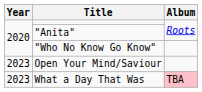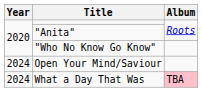 <table class="wikitable">
 <tr>
 <th>Year</th>
 <th>Title</th>
 <th>Album</th>
 </tr>
 <tr>
 <td rowspan="3">2020</td>
 <td></td>
 <td rowspan="2"><em><a href='#'>Roots</a></em></td>
 </tr>
 <tr>
 <td>"Anita"</td>
 </tr>
 <tr>
 <td>"Who No Know Go Know"</td>
 <td></td>
 </tr>
 <tr>
-<td>2023</td>
+<td>2024</td>
 <td>Open Your Mind/Saviour</td>
 <td></td>
 </tr>
 <tr>
-<td>2023</td>
+<td>2024</td>
 <td>What a Day That Was</td>
 <td style="background: pink;">TBA</td>
 </tr>
 </table>
